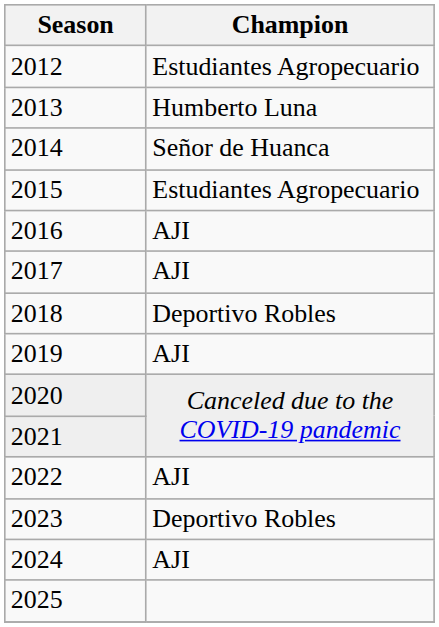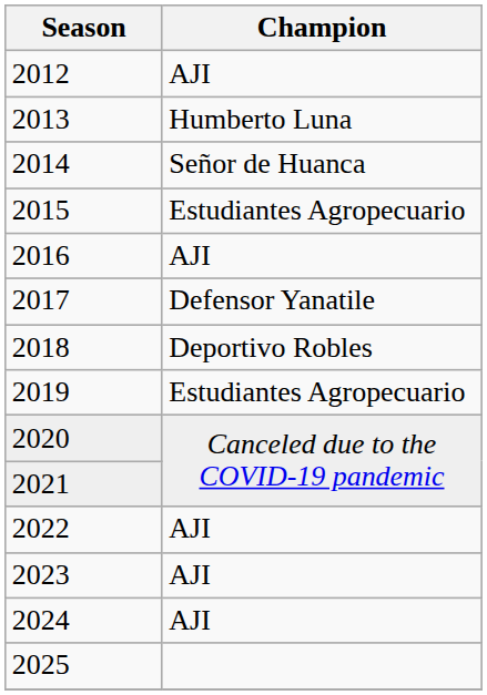 <table class="wikitable sortable">
 <tr>
 <th width=80px>Season</th>
 <th width=170px>Champion</th>
 </tr>
 <tr>
 <td>2012</td>
-<td>Estudiantes Agropecuario</td>
+<td>AJI</td>
 </tr>
 <tr>
 <td>2013</td>
 <td>Humberto Luna</td>
 </tr>
 <tr>
 <td>2014</td>
 <td>Señor de Huanca</td>
 </tr>
 <tr>
 <td>2015</td>
 <td>Estudiantes Agropecuario</td>
 </tr>
 <tr>
 <td>2016</td>
 <td>AJI</td>
 </tr>
 <tr>
 <td>2017</td>
-<td>AJI</td>
+<td>Defensor Yanatile</td>
 </tr>
 <tr>
 <td>2018</td>
 <td>Deportivo Robles</td>
 </tr>
 <tr>
 <td>2019</td>
-<td>AJI</td>
+<td>Estudiantes Agropecuario</td>
 </tr>
 <tr bgcolor=#efefef>
 <td>2020</td>
 <td rowspan=2 colspan="1" align=center><em>Canceled due to the <a href='#'>COVID-19 pandemic</a></em></td>
 </tr>
 <tr bgcolor=#efefef>
 <td>2021</td>
 </tr>
 <tr>
 <td>2022</td>
 <td>AJI</td>
 </tr>
 <tr>
 <td>2023</td>
-<td>Deportivo Robles</td>
+<td>AJI</td>
 </tr>
 <tr>
 <td>2024</td>
 <td>AJI</td>
 </tr>
 <tr>
 <td>2025</td>
 <td></td>
 </tr>
 <tr>
 </tr>
 </table>
